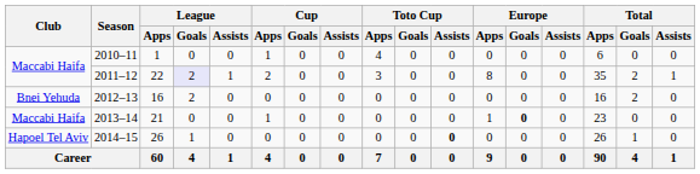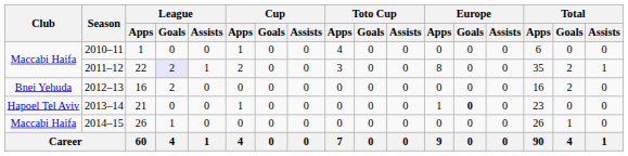 <table class="wikitable" style="font-size:90%; text-align: center;">
 <tr>
 <th rowspan="2">Club</th>
 <th rowspan="2">Season</th>
 <th colspan="3">League</th>
 <th colspan="3">Cup</th>
 <th colspan="3">Toto Cup</th>
 <th colspan="3">Europe</th>
 <th colspan="3">Total</th>
 </tr>
 <tr>
 <th>Apps</th>
 <th>Goals</th>
 <th>Assists</th>
 <th>Apps</th>
 <th>Goals</th>
 <th>Assists</th>
 <th>Apps</th>
 <th>Goals</th>
 <th>Assists</th>
 <th>Apps</th>
 <th>Goals</th>
 <th>Assists</th>
 <th>Apps</th>
 <th>Goals</th>
 <th>Assists</th>
 </tr>
 <tr>
 <td rowspan="2" valign="center"><a href='#'>Maccabi Haifa</a></td>
 <td>2010–11</td>
 <td>1</td>
 <td>0</td>
 <td>0</td>
 <td>1</td>
 <td>0</td>
 <td>0</td>
 <td>4</td>
 <td>0</td>
 <td>0</td>
 <td>0</td>
 <td>0</td>
 <td>0</td>
 <td>6</td>
 <td>0</td>
 <td>0</td>
 </tr>
 <tr>
 <td>2011–12</td>
 <td>22</td>
 <td style="background: lavender;">2</td>
 <td>1</td>
 <td>2</td>
 <td>0</td>
 <td>0</td>
 <td>3</td>
 <td>0</td>
 <td>0</td>
 <td>8</td>
 <td>0</td>
 <td>0</td>
 <td>35</td>
 <td>2</td>
 <td>1</td>
 </tr>
 <tr>
 <td rowspan="1" valign="center"><a href='#'>Bnei Yehuda</a></td>
 <td>2012–13</td>
 <td>16</td>
 <td>2</td>
 <td>0</td>
 <td>0</td>
 <td>0</td>
 <td>0</td>
 <td>0</td>
 <td>0</td>
 <td>0</td>
 <td>0</td>
 <td>0</td>
 <td>0</td>
 <td>16</td>
 <td>2</td>
 <td>0</td>
 </tr>
 <tr>
-<td rowspan="1" valign="center"><a href='#'>Maccabi Haifa</a></td>
+<td rowspan="1" valign="center"><a href='#'>Hapoel Tel Aviv</a></td>
 <td>2013–14</td>
 <td>21</td>
 <td>0</td>
 <td>0</td>
 <td>1</td>
 <td>0</td>
 <td>0</td>
 <td>0</td>
 <td>0</td>
 <td>0</td>
 <td>1</td>
 <td><strong>0</strong></td>
 <td>0</td>
 <td>23</td>
 <td>0</td>
 <td>0</td>
 </tr>
 <tr>
-<td rowspan="1" valign="center"><a href='#'>Hapoel Tel Aviv</a></td>
+<td rowspan="1" valign="center"><a href='#'>Maccabi Haifa</a></td>
 <td>2014–15</td>
 <td>26</td>
 <td>1</td>
 <td>0</td>
 <td>0</td>
 <td>0</td>
 <td>0</td>
 <td>0</td>
 <td>0</td>
-<td><strong>0</strong></td>
+<td>0</td>
 <td>0</td>
 <td>0</td>
 <td>0</td>
 <td>26</td>
 <td>1</td>
 <td>0</td>
 </tr>
 <tr>
 <th colspan="2" valign="center">Career</th>
 <th>60</th>
 <th>4</th>
 <th>1</th>
 <th>4</th>
 <th>0</th>
 <th>0</th>
 <th>7</th>
 <th>0</th>
 <th>0</th>
 <th>9</th>
 <th>0</th>
 <th>0</th>
 <th>90</th>
 <th>4</th>
 <th>1</th>
 </tr>
 </table>
